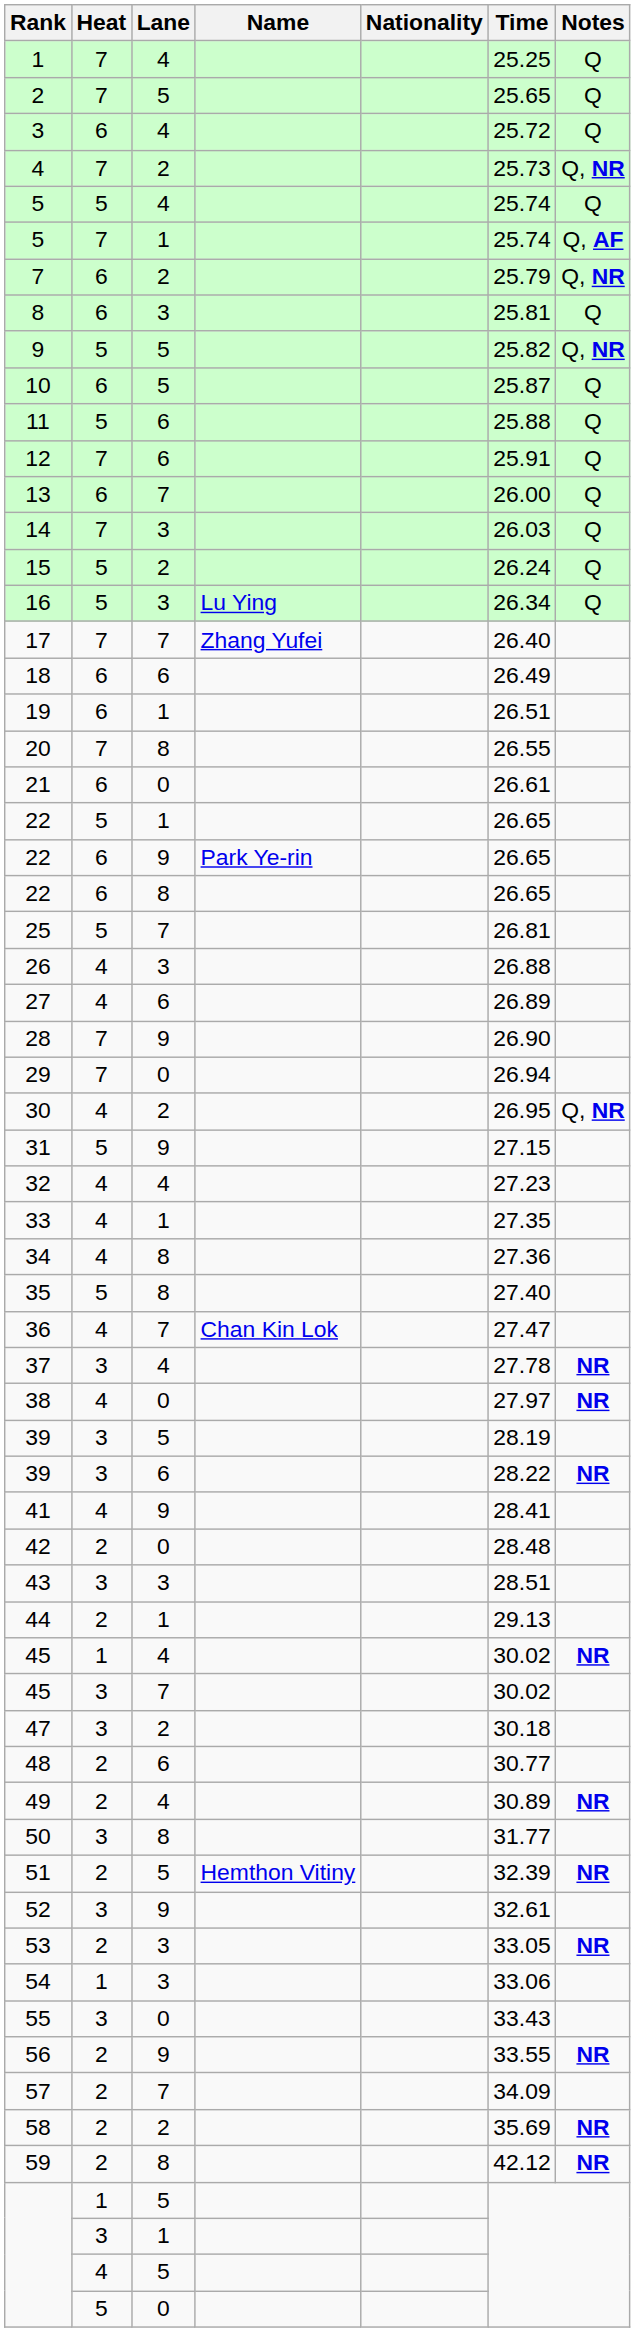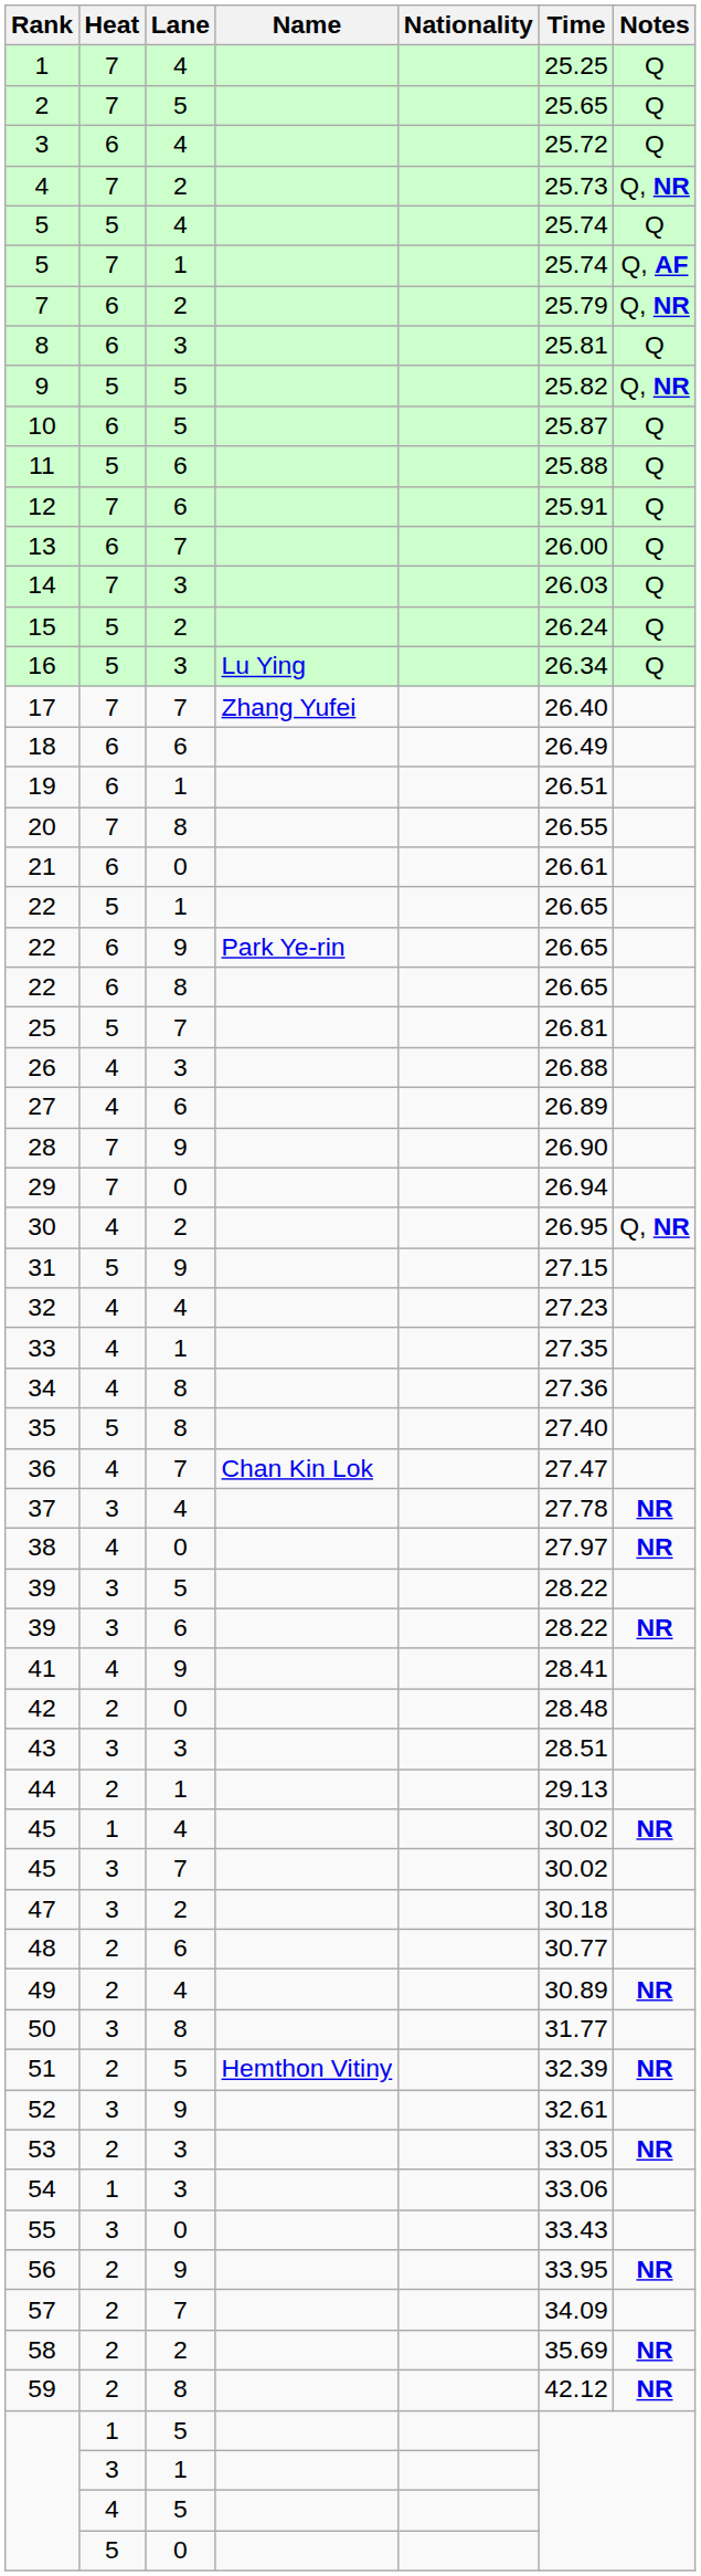 <table class="wikitable sortable" style="text-align:center">
 <tr>
 <th>Rank</th>
 <th>Heat</th>
 <th>Lane</th>
 <th>Name</th>
 <th>Nationality</th>
 <th>Time</th>
 <th>Notes</th>
 </tr>
 <tr bgcolor=ccffcc>
 <td>1</td>
 <td>7</td>
 <td>4</td>
 <td align=left></td>
 <td align=left></td>
 <td>25.25</td>
 <td>Q</td>
 </tr>
 <tr bgcolor=ccffcc>
 <td>2</td>
 <td>7</td>
 <td>5</td>
 <td align=left></td>
 <td align=left></td>
 <td>25.65</td>
 <td>Q</td>
 </tr>
 <tr bgcolor=ccffcc>
 <td>3</td>
 <td>6</td>
 <td>4</td>
 <td align=left></td>
 <td align=left></td>
 <td>25.72</td>
 <td>Q</td>
 </tr>
 <tr bgcolor=ccffcc>
 <td>4</td>
 <td>7</td>
 <td>2</td>
 <td align=left></td>
 <td align=left></td>
 <td>25.73</td>
 <td>Q, <strong><a href='#'>NR</a></strong></td>
 </tr>
 <tr bgcolor=ccffcc>
 <td>5</td>
 <td>5</td>
 <td>4</td>
 <td align=left></td>
 <td align=left></td>
 <td>25.74</td>
 <td>Q</td>
 </tr>
 <tr bgcolor=ccffcc>
 <td>5</td>
 <td>7</td>
 <td>1</td>
 <td align=left></td>
 <td align=left></td>
 <td>25.74</td>
 <td>Q, <strong><a href='#'>AF</a></strong></td>
 </tr>
 <tr bgcolor=ccffcc>
 <td>7</td>
 <td>6</td>
 <td>2</td>
 <td align=left></td>
 <td align=left></td>
 <td>25.79</td>
 <td>Q, <strong><a href='#'>NR</a></strong></td>
 </tr>
 <tr bgcolor=ccffcc>
 <td>8</td>
 <td>6</td>
 <td>3</td>
 <td align=left></td>
 <td align=left></td>
 <td>25.81</td>
 <td>Q</td>
 </tr>
 <tr bgcolor=ccffcc>
 <td>9</td>
 <td>5</td>
 <td>5</td>
 <td align=left></td>
 <td align=left></td>
 <td>25.82</td>
 <td>Q, <strong><a href='#'>NR</a></strong></td>
 </tr>
 <tr bgcolor=ccffcc>
 <td>10</td>
 <td>6</td>
 <td>5</td>
 <td align=left></td>
 <td align=left></td>
 <td>25.87</td>
 <td>Q</td>
 </tr>
 <tr bgcolor=ccffcc>
 <td>11</td>
 <td>5</td>
 <td>6</td>
 <td align=left></td>
 <td align=left></td>
 <td>25.88</td>
 <td>Q</td>
 </tr>
 <tr bgcolor=ccffcc>
 <td>12</td>
 <td>7</td>
 <td>6</td>
 <td align=left></td>
 <td align=left></td>
 <td>25.91</td>
 <td>Q</td>
 </tr>
 <tr bgcolor=ccffcc>
 <td>13</td>
 <td>6</td>
 <td>7</td>
 <td align=left></td>
 <td align=left></td>
 <td>26.00</td>
 <td>Q</td>
 </tr>
 <tr bgcolor=ccffcc>
 <td>14</td>
 <td>7</td>
 <td>3</td>
 <td align=left></td>
 <td align=left></td>
 <td>26.03</td>
 <td>Q</td>
 </tr>
 <tr bgcolor=ccffcc>
 <td>15</td>
 <td>5</td>
 <td>2</td>
 <td align=left></td>
 <td align=left></td>
 <td>26.24</td>
 <td>Q</td>
 </tr>
 <tr bgcolor=ccffcc>
 <td>16</td>
 <td>5</td>
 <td>3</td>
 <td align=left><a href='#'>Lu Ying</a></td>
 <td align=left></td>
 <td>26.34</td>
 <td>Q</td>
 </tr>
 <tr>
 <td>17</td>
 <td>7</td>
 <td>7</td>
 <td align=left><a href='#'>Zhang Yufei</a></td>
 <td align=left></td>
 <td>26.40</td>
 <td></td>
 </tr>
 <tr>
 <td>18</td>
 <td>6</td>
 <td>6</td>
 <td align=left></td>
 <td align=left></td>
 <td>26.49</td>
 <td></td>
 </tr>
 <tr>
 <td>19</td>
 <td>6</td>
 <td>1</td>
 <td align=left></td>
 <td align=left></td>
 <td>26.51</td>
 <td></td>
 </tr>
 <tr>
 <td>20</td>
 <td>7</td>
 <td>8</td>
 <td align=left></td>
 <td align=left></td>
 <td>26.55</td>
 <td></td>
 </tr>
 <tr>
 <td>21</td>
 <td>6</td>
 <td>0</td>
 <td align=left></td>
 <td align=left></td>
 <td>26.61</td>
 <td></td>
 </tr>
 <tr>
 <td>22</td>
 <td>5</td>
 <td>1</td>
 <td align=left></td>
 <td align=left></td>
 <td>26.65</td>
 <td></td>
 </tr>
 <tr>
 <td>22</td>
 <td>6</td>
 <td>9</td>
 <td align=left><a href='#'>Park Ye-rin</a></td>
 <td align=left></td>
 <td>26.65</td>
 <td></td>
 </tr>
 <tr>
 <td>22</td>
 <td>6</td>
 <td>8</td>
 <td align=left></td>
 <td align=left></td>
 <td>26.65</td>
 <td></td>
 </tr>
 <tr>
 <td>25</td>
 <td>5</td>
 <td>7</td>
 <td align=left></td>
 <td align=left></td>
 <td>26.81</td>
 <td></td>
 </tr>
 <tr>
 <td>26</td>
 <td>4</td>
 <td>3</td>
 <td align=left></td>
 <td align=left></td>
 <td>26.88</td>
 <td></td>
 </tr>
 <tr>
 <td>27</td>
 <td>4</td>
 <td>6</td>
 <td align=left></td>
 <td align=left></td>
 <td>26.89</td>
 <td></td>
 </tr>
 <tr>
 <td>28</td>
 <td>7</td>
 <td>9</td>
 <td align=left></td>
 <td align=left></td>
 <td>26.90</td>
 <td></td>
 </tr>
 <tr>
 <td>29</td>
 <td>7</td>
 <td>0</td>
 <td align=left></td>
 <td align=left></td>
 <td>26.94</td>
 <td></td>
 </tr>
 <tr>
 <td>30</td>
 <td>4</td>
 <td>2</td>
 <td align=left></td>
 <td align=left></td>
 <td>26.95</td>
 <td>Q, <strong><a href='#'>NR</a></strong></td>
 </tr>
 <tr>
 <td>31</td>
 <td>5</td>
 <td>9</td>
 <td align=left></td>
 <td align=left></td>
 <td>27.15</td>
 <td></td>
 </tr>
 <tr>
 <td>32</td>
 <td>4</td>
 <td>4</td>
 <td align=left></td>
 <td align=left></td>
 <td>27.23</td>
 <td></td>
 </tr>
 <tr>
 <td>33</td>
 <td>4</td>
 <td>1</td>
 <td align=left></td>
 <td align=left></td>
 <td>27.35</td>
 <td></td>
 </tr>
 <tr>
 <td>34</td>
 <td>4</td>
 <td>8</td>
 <td align=left></td>
 <td align=left></td>
 <td>27.36</td>
 <td></td>
 </tr>
 <tr>
 <td>35</td>
 <td>5</td>
 <td>8</td>
 <td align=left></td>
 <td align=left></td>
 <td>27.40</td>
 <td></td>
 </tr>
 <tr>
 <td>36</td>
 <td>4</td>
 <td>7</td>
 <td align=left><a href='#'>Chan Kin Lok</a></td>
 <td align=left></td>
 <td>27.47</td>
 <td></td>
 </tr>
 <tr>
 <td>37</td>
 <td>3</td>
 <td>4</td>
 <td align=left></td>
 <td align=left></td>
 <td>27.78</td>
 <td><strong><a href='#'>NR</a></strong></td>
 </tr>
 <tr>
 <td>38</td>
 <td>4</td>
 <td>0</td>
 <td align=left></td>
 <td align=left></td>
 <td>27.97</td>
 <td><strong><a href='#'>NR</a></strong></td>
 </tr>
 <tr>
 <td>39</td>
 <td>3</td>
 <td>5</td>
 <td align=left></td>
 <td align=left></td>
-<td>28.19</td>
+<td>28.22</td>
 <td></td>
 </tr>
 <tr>
 <td>39</td>
 <td>3</td>
 <td>6</td>
 <td align=left></td>
 <td align=left></td>
 <td>28.22</td>
 <td><strong><a href='#'>NR</a></strong></td>
 </tr>
 <tr>
 <td>41</td>
 <td>4</td>
 <td>9</td>
 <td align=left></td>
 <td align=left></td>
 <td>28.41</td>
 <td></td>
 </tr>
 <tr>
 <td>42</td>
 <td>2</td>
 <td>0</td>
 <td align=left></td>
 <td align=left></td>
 <td>28.48</td>
 <td></td>
 </tr>
 <tr>
 <td>43</td>
 <td>3</td>
 <td>3</td>
 <td align=left></td>
 <td align=left></td>
 <td>28.51</td>
 <td></td>
 </tr>
 <tr>
 <td>44</td>
 <td>2</td>
 <td>1</td>
 <td align=left></td>
 <td align=left></td>
 <td>29.13</td>
 <td></td>
 </tr>
 <tr>
 <td>45</td>
 <td>1</td>
 <td>4</td>
 <td align=left></td>
 <td align=left></td>
 <td>30.02</td>
 <td><strong><a href='#'>NR</a></strong></td>
 </tr>
 <tr>
 <td>45</td>
 <td>3</td>
 <td>7</td>
 <td align=left></td>
 <td align=left></td>
 <td>30.02</td>
 <td></td>
 </tr>
 <tr>
 <td>47</td>
 <td>3</td>
 <td>2</td>
 <td align=left></td>
 <td align=left></td>
 <td>30.18</td>
 <td></td>
 </tr>
 <tr>
 <td>48</td>
 <td>2</td>
 <td>6</td>
 <td align=left></td>
 <td align=left></td>
 <td>30.77</td>
 <td></td>
 </tr>
 <tr>
 <td>49</td>
 <td>2</td>
 <td>4</td>
 <td align=left></td>
 <td align=left></td>
 <td>30.89</td>
 <td><strong><a href='#'>NR</a></strong></td>
 </tr>
 <tr>
 <td>50</td>
 <td>3</td>
 <td>8</td>
 <td align=left></td>
 <td align=left></td>
 <td>31.77</td>
 <td></td>
 </tr>
 <tr>
 <td>51</td>
 <td>2</td>
 <td>5</td>
 <td align=left><a href='#'>Hemthon Vitiny</a></td>
 <td align=left></td>
 <td>32.39</td>
 <td><strong><a href='#'>NR</a></strong></td>
 </tr>
 <tr>
 <td>52</td>
 <td>3</td>
 <td>9</td>
 <td align=left></td>
 <td align=left></td>
 <td>32.61</td>
 <td></td>
 </tr>
 <tr>
 <td>53</td>
 <td>2</td>
 <td>3</td>
 <td align=left></td>
 <td align=left></td>
 <td>33.05</td>
 <td><strong><a href='#'>NR</a></strong></td>
 </tr>
 <tr>
 <td>54</td>
 <td>1</td>
 <td>3</td>
 <td align=left></td>
 <td align=left></td>
 <td>33.06</td>
 <td></td>
 </tr>
 <tr>
 <td>55</td>
 <td>3</td>
 <td>0</td>
 <td align=left></td>
 <td align=left></td>
 <td>33.43</td>
 <td></td>
 </tr>
 <tr>
 <td>56</td>
 <td>2</td>
 <td>9</td>
 <td align=left></td>
 <td align=left></td>
-<td>33.55</td>
+<td>33.95</td>
 <td><strong><a href='#'>NR</a></strong></td>
 </tr>
 <tr>
 <td>57</td>
 <td>2</td>
 <td>7</td>
 <td align=left></td>
 <td align=left></td>
 <td>34.09</td>
 <td></td>
 </tr>
 <tr>
 <td>58</td>
 <td>2</td>
 <td>2</td>
 <td align=left></td>
 <td align=left></td>
 <td>35.69</td>
 <td><strong><a href='#'>NR</a></strong></td>
 </tr>
 <tr>
 <td>59</td>
 <td>2</td>
 <td>8</td>
 <td align=left></td>
 <td align=left></td>
 <td>42.12</td>
 <td><strong><a href='#'>NR</a></strong></td>
 </tr>
 <tr>
 <td rowspan=4></td>
 <td>1</td>
 <td>5</td>
 <td align=left></td>
 <td align=left></td>
 <td rowspan=4 colspan=2></td>
 </tr>
 <tr>
 <td>3</td>
 <td>1</td>
 <td align=left></td>
 <td align=left></td>
 </tr>
 <tr>
 <td>4</td>
 <td>5</td>
 <td align=left></td>
 <td align=left></td>
 </tr>
 <tr>
 <td>5</td>
 <td>0</td>
 <td align=left></td>
 <td align=left></td>
 </tr>
 </table>
